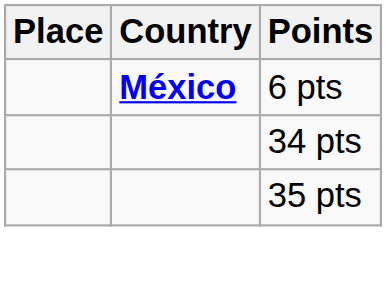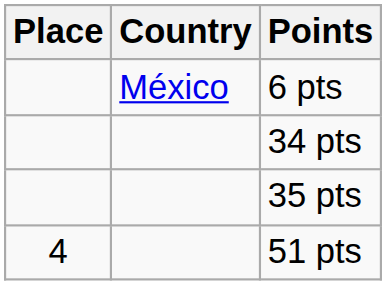 <table class=wikitable>
 <tr>
 <th>Place</th>
 <th>Country</th>
 <th>Points</th>
 </tr>
 <tr>
 <td align=center></td>
-<td><strong> <a href='#'>México</a></strong></td>
+<td> <a href='#'>México</a></td>
 <td>6 pts</td>
 </tr>
 <tr>
 <td align=center></td>
 <td></td>
 <td>34 pts</td>
 </tr>
 <tr>
 <td align=center></td>
 <td></td>
 <td>35 pts</td>
 </tr>
+<tr>
+<td align=center>4</td>
+<td></td>
+<td>51 pts</td>
+</tr>
 </table>
